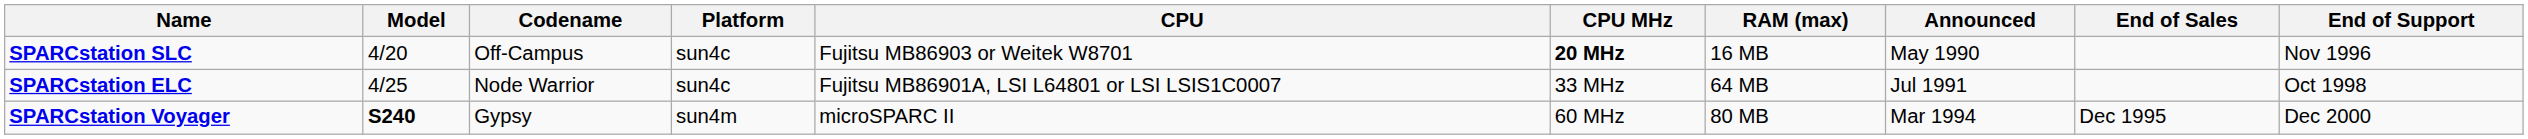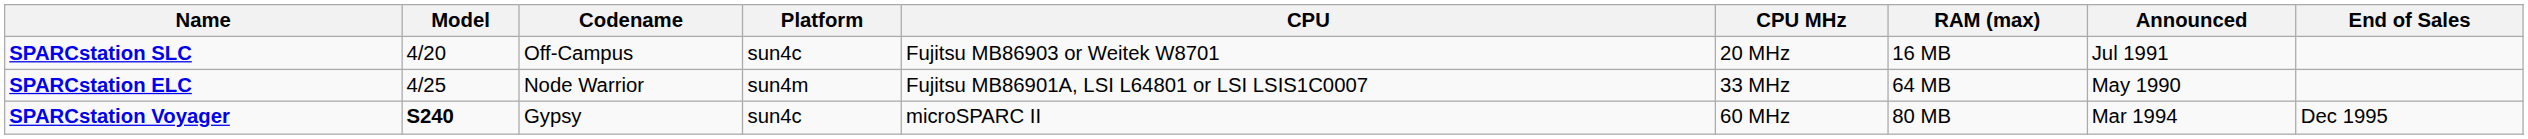 <table width="100%" class="wikitable sortable">
 <tr>
 <th>Name</th>
 <th>Model</th>
 <th>Codename</th>
 <th>Platform</th>
 <th>CPU</th>
 <th>CPU MHz</th>
 <th>RAM (max)</th>
 <th>Announced</th>
 <th>End of Sales</th>
-<th>End of Support</th>
 </tr>
 <tr>
 <td><strong><a href='#'>SPARCstation SLC</a></strong></td>
 <td>4/20</td>
 <td>Off-Campus</td>
 <td>sun4c</td>
 <td>Fujitsu MB86903 or Weitek W8701</td>
-<td><strong>20 MHz</strong></td>
+<td>20 MHz</td>
 <td>16 MB</td>
-<td>May 1990</td>
+<td>Jul 1991</td>
 <td></td>
-<td>Nov 1996</td>
 </tr>
 <tr>
 <td><strong><a href='#'>SPARCstation ELC</a></strong></td>
 <td>4/25</td>
 <td>Node Warrior</td>
-<td>sun4c</td>
+<td>sun4m</td>
 <td>Fujitsu MB86901A, LSI L64801 or LSI LSIS1C0007</td>
 <td>33 MHz</td>
 <td>64 MB</td>
-<td>Jul 1991</td>
+<td>May 1990</td>
 <td></td>
-<td>Oct 1998</td>
 </tr>
 <tr>
 <td><strong><a href='#'>SPARCstation Voyager</a></strong></td>
 <td><strong>S240</strong></td>
 <td>Gypsy</td>
-<td>sun4m</td>
+<td>sun4c</td>
 <td>microSPARC II</td>
 <td>60 MHz</td>
 <td>80 MB</td>
 <td>Mar 1994</td>
 <td>Dec 1995</td>
-<td>Dec 2000</td>
 </tr>
 </table>
